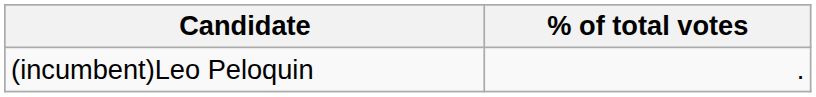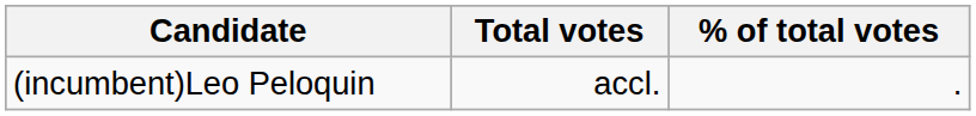 <table class="wikitable" width="475">
 <tr>
 <th align="left">Candidate</th>
+<th align="right">Total votes</th>
 <th align="right">% of total votes</th>
 </tr>
 <tr>
 <td align="left">(incumbent)Leo Peloquin</td>
+<td align="right">accl.</td>
 <td align="right">.</td>
 </tr>
 </table>
